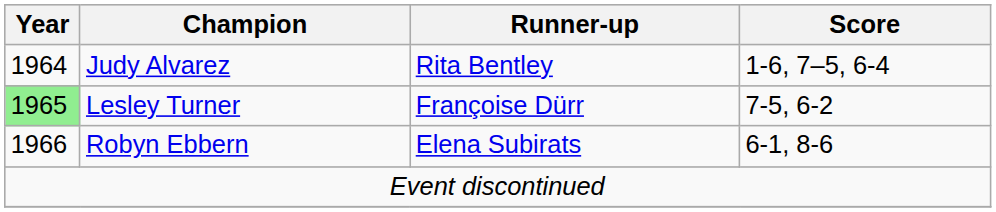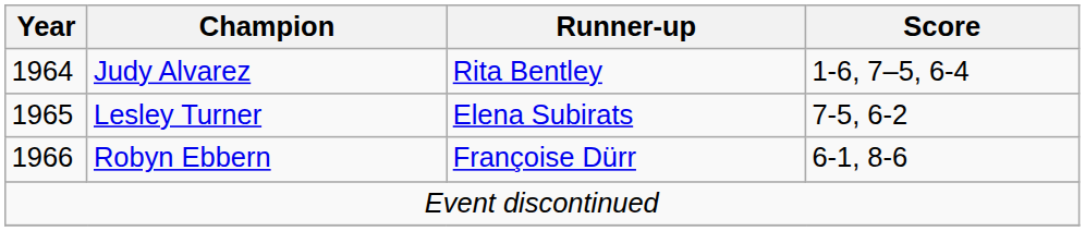 <table class="wikitable">
 <tr>
 <th style="width:40px">Year</th>
 <th style="width:200px">Champion</th>
 <th style="width:200px">Runner-up</th>
 <th style="width:150px">Score</th>
 </tr>
 <tr>
 <td>1964</td>
 <td> <a href='#'>Judy Alvarez</a></td>
 <td> <a href='#'>Rita Bentley</a></td>
 <td>1-6, 7–5, 6-4</td>
 </tr>
 <tr>
-<td style="background: lightgreen;">1965</td>
+<td>1965</td>
 <td> <a href='#'>Lesley Turner</a></td>
-<td> <a href='#'>Françoise Dürr</a></td>
+<td> <a href='#'>Elena Subirats</a></td>
 <td>7-5, 6-2</td>
 </tr>
 <tr>
 <td>1966</td>
 <td> <a href='#'>Robyn Ebbern</a></td>
-<td> <a href='#'>Elena Subirats</a></td>
+<td> <a href='#'>Françoise Dürr</a></td>
 <td>6-1, 8-6</td>
 </tr>
 <tr>
 <td colspan=4 align=center><em>Event discontinued</em></td>
 </tr>
 <tr>
 </tr>
 </table>
